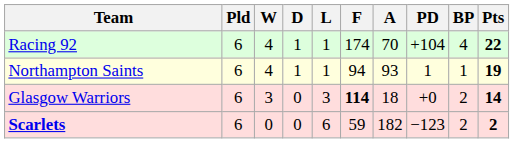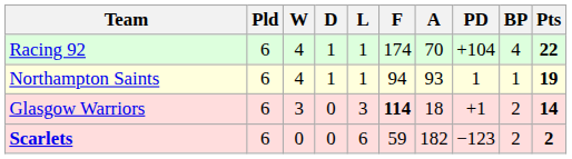 <table class="wikitable" style="text-align:center">
 <tr>
 <th width="200">Team</th>
 <th width="20">Pld</th>
 <th width="20">W</th>
 <th width="20">D</th>
 <th width="20">L</th>
 <th width="20">F</th>
 <th width="20">A</th>
 <th width="20">PD</th>
 <th width="20">BP</th>
 <th width="20">Pts</th>
 </tr>
 <tr bgcolor="ddffdd">
 <td align=left> <a href='#'>Racing 92</a></td>
 <td>6</td>
 <td>4</td>
 <td>1</td>
 <td>1</td>
 <td>174</td>
 <td>70</td>
 <td>+104</td>
 <td>4</td>
 <td><strong>22</strong></td>
 </tr>
 <tr bgcolor="ffffdd">
 <td align=left> <a href='#'>Northampton Saints</a></td>
 <td>6</td>
 <td>4</td>
 <td>1</td>
 <td>1</td>
 <td>94</td>
 <td>93</td>
 <td>1</td>
 <td>1</td>
 <td><strong>19</strong></td>
 </tr>
 <tr bgcolor="ffdddd">
 <td align=left> <a href='#'>Glasgow Warriors</a></td>
 <td>6</td>
 <td>3</td>
 <td>0</td>
 <td>3</td>
 <td><strong>114</strong></td>
 <td>18</td>
-<td>+0</td>
+<td>+1</td>
 <td>2</td>
 <td><strong>14</strong></td>
 </tr>
 <tr bgcolor="ffdddd">
 <td align=left> <strong><a href='#'>Scarlets</a></strong></td>
 <td>6</td>
 <td>0</td>
 <td>0</td>
 <td>6</td>
 <td>59</td>
 <td>182</td>
 <td>−123</td>
 <td>2</td>
 <td><strong>2</strong></td>
 </tr>
 </table>
